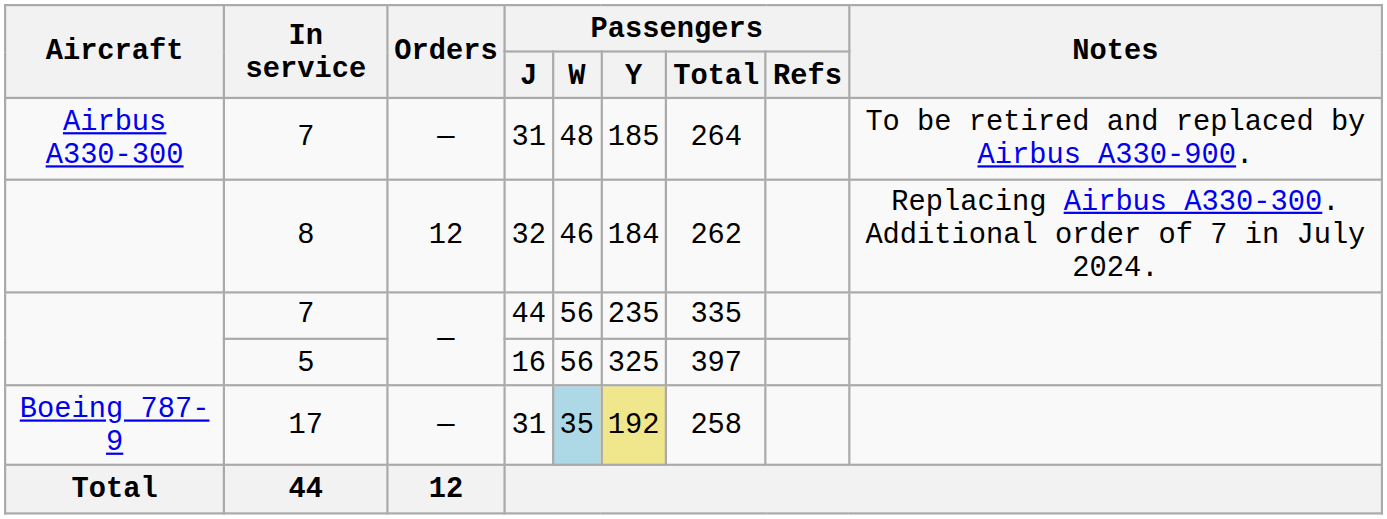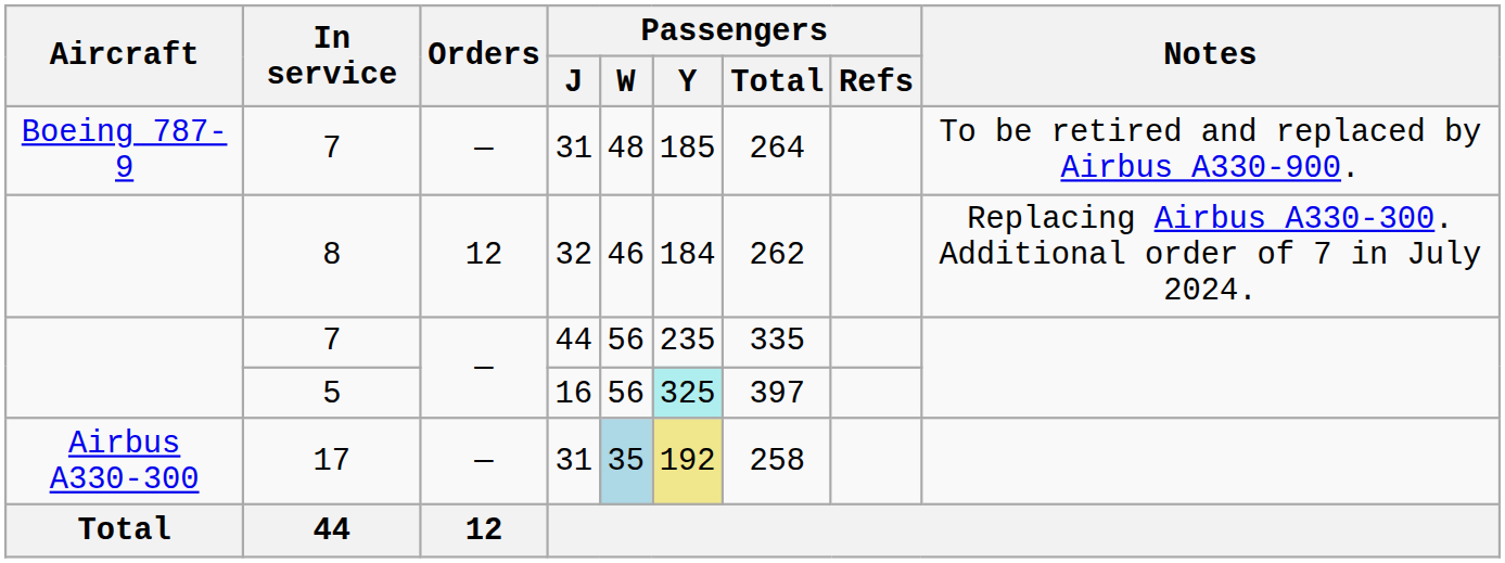 <table class="wikitable" style="border-collapse:collapse;text-align:center;margin:auto;">
 <tr>
 <th rowspan="2">Aircraft</th>
 <th rowspan="2">In service</th>
 <th rowspan="2">Orders</th>
 <th colspan="5">Passengers</th>
 <th rowspan="2">Notes</th>
 </tr>
 <tr>
 <th><abbr>J</abbr></th>
 <th><abbr>W</abbr></th>
 <th><abbr>Y</abbr></th>
 <th>Total</th>
 <th>Refs</th>
 </tr>
 <tr>
-<td><a href='#'>Airbus A330-300</a></td>
+<td><a href='#'>Boeing 787-9</a></td>
 <td>7</td>
 <td>—</td>
 <td>31</td>
 <td>48</td>
 <td>185</td>
 <td>264</td>
 <td></td>
 <td>To be retired and replaced by <a href='#'>Airbus A330-900</a>.</td>
 </tr>
 <tr>
 <td></td>
 <td>8</td>
 <td>12</td>
 <td>32</td>
 <td>46</td>
 <td>184</td>
 <td>262</td>
 <td></td>
 <td>Replacing <a href='#'>Airbus A330-300</a>.<br>Additional order of 7 in July 2024.</td>
 </tr>
 <tr>
 <td rowspan="2"></td>
 <td>7</td>
 <td rowspan="2">—</td>
 <td>44</td>
 <td>56</td>
 <td>235</td>
 <td>335</td>
 <td></td>
 <td rowspan="2"></td>
 </tr>
 <tr>
 <td>5</td>
 <td>16</td>
 <td>56</td>
-<td>325</td>
+<td style="background: paleturquoise;">325</td>
 <td>397</td>
 <td></td>
 </tr>
 <tr>
-<td><a href='#'>Boeing 787-9</a></td>
+<td><a href='#'>Airbus A330-300</a></td>
 <td>17</td>
 <td>—</td>
 <td>31</td>
 <td style="background: lightblue;">35</td>
 <td style="background: khaki;">192</td>
 <td>258</td>
 <td></td>
 <td></td>
 </tr>
 <tr>
 <th>Total</th>
 <th>44</th>
 <th>12</th>
 <th colspan="6"></th>
 </tr>
 </table>
